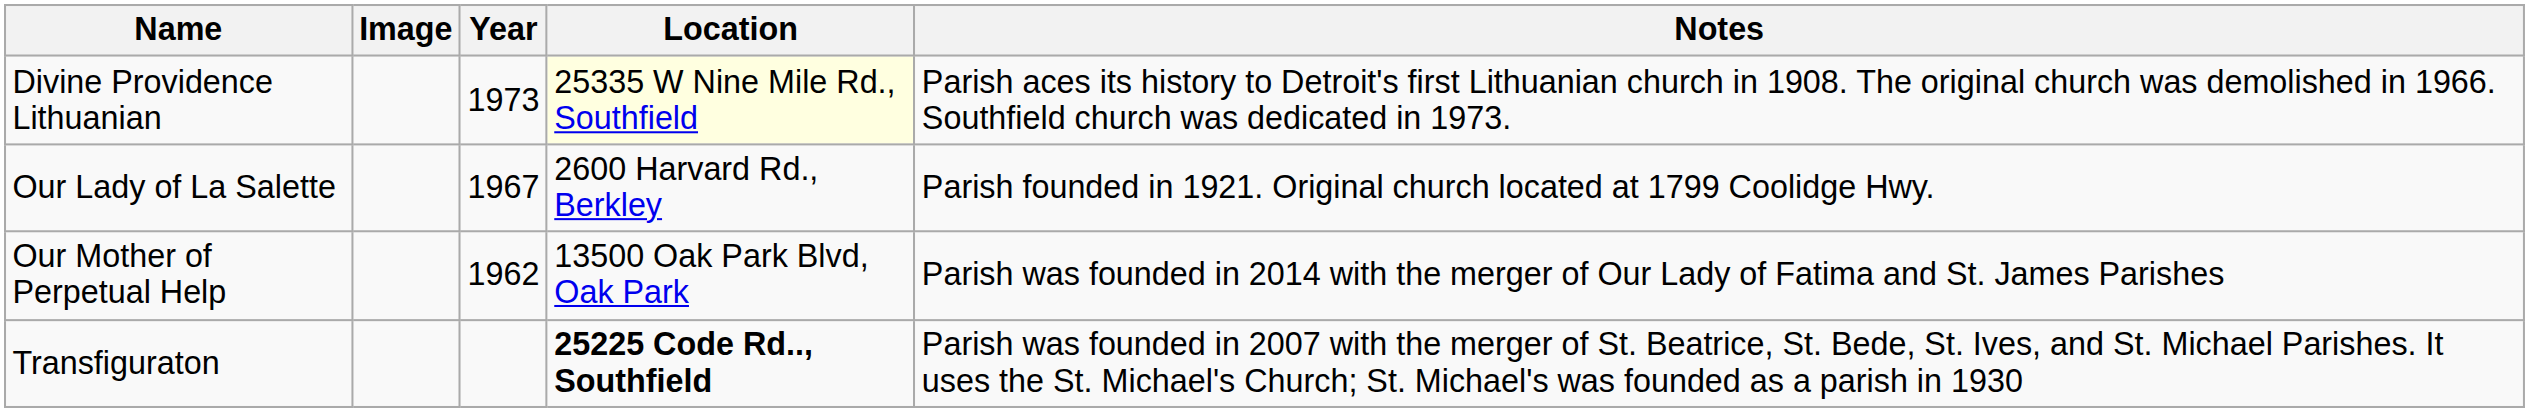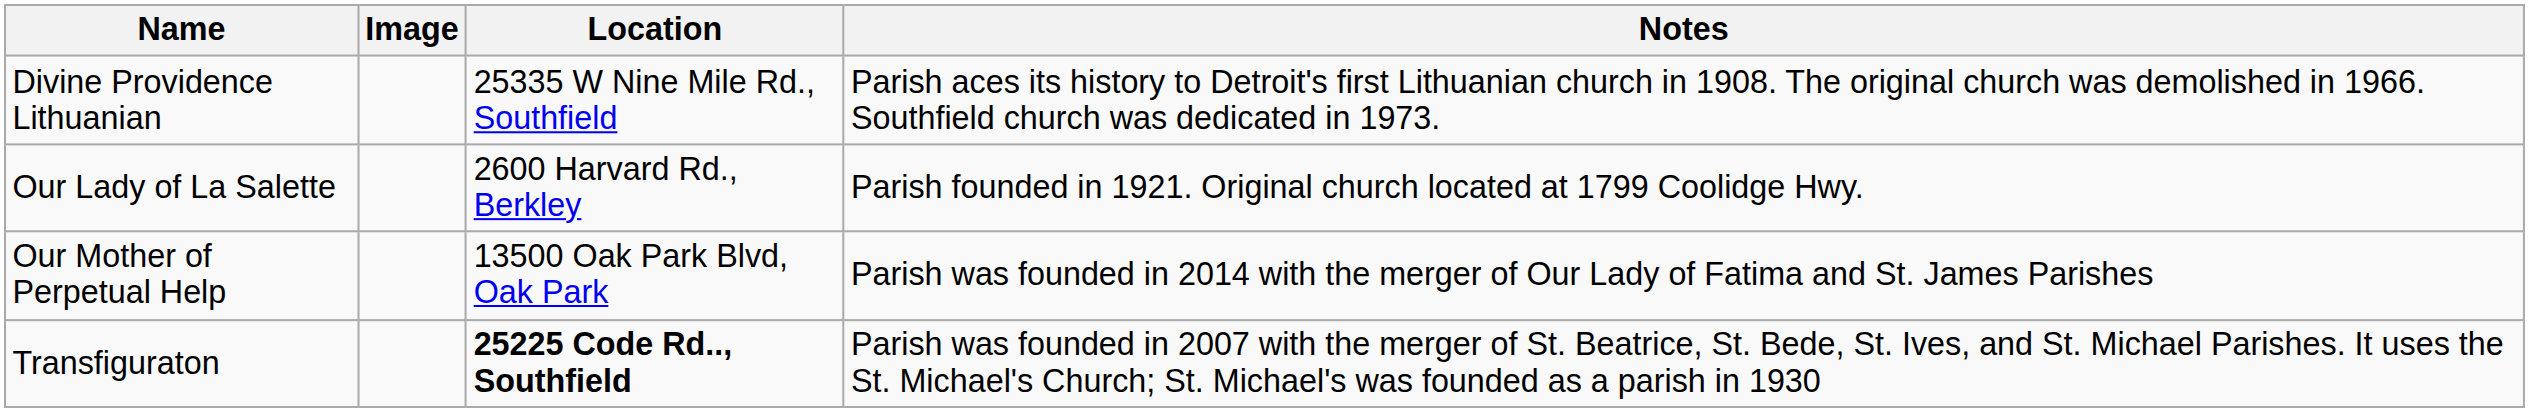 <table class="wikitable sortable">
 <tr>
 <th>Name</th>
 <th class="unsortable">Image</th>
-<th>Year</th>
 <th class="unsortable">Location</th>
 <th class="unsortable">Notes</th>
 </tr>
 <tr>
 <td>Divine Providence Lithuanian</td>
 <td></td>
-<td>1973</td>
-<td style="background: lightyellow;">25335 W Nine Mile Rd., <a href='#'>Southfield</a></td>
+<td>25335 W Nine Mile Rd., <a href='#'>Southfield</a></td>
 <td>Parish aces its history to Detroit's first Lithuanian church in 1908. The original church was demolished in 1966. Southfield church was dedicated in 1973.</td>
 </tr>
 <tr>
 <td>Our Lady of La Salette</td>
 <td></td>
-<td>1967</td>
 <td>2600 Harvard Rd., <a href='#'>Berkley</a></td>
 <td>Parish founded in 1921. Original church located at 1799 Coolidge Hwy.</td>
 </tr>
 <tr>
 <td>Our Mother of Perpetual Help</td>
 <td></td>
-<td>1962</td>
 <td>13500 Oak Park Blvd, <a href='#'>Oak Park</a></td>
 <td>Parish was founded in 2014 with the merger of Our Lady of Fatima and St. James Parishes</td>
 </tr>
 <tr>
 <td>Transfiguraton</td>
 <td></td>
-<td></td>
 <td><strong>25225 Code Rd.., Southfield</strong></td>
 <td>Parish was founded in 2007 with the merger of St. Beatrice, St. Bede, St. Ives, and St. Michael Parishes.  It uses the St. Michael's Church; St. Michael's was founded as a parish in 1930</td>
 </tr>
 </table>
